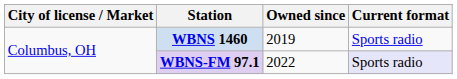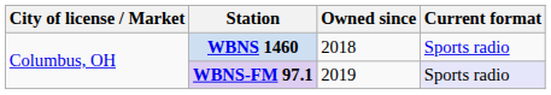 <table class="wikitable">
 <tr>
 <th scope="col">City of license / Market</th>
 <th scope="col">Station</th>
 <th scope="col">Owned since</th>
 <th scope="col">Current format</th>
 </tr>
 <tr>
 <td rowspan="2"><a href='#'>Columbus, OH</a></td>
 <th style="background: #cedff2;"><a href='#'>WBNS</a> 1460</th>
-<td>2019</td>
+<td>2018</td>
 <td><a href='#'>Sports radio</a></td>
 </tr>
 <tr>
 <th style="background: #ddcef2;"><a href='#'>WBNS-FM</a> 97.1</th>
-<td>2022</td>
+<td>2019</td>
 <td style="background: lavender;">Sports radio</td>
 </tr>
 </table>
